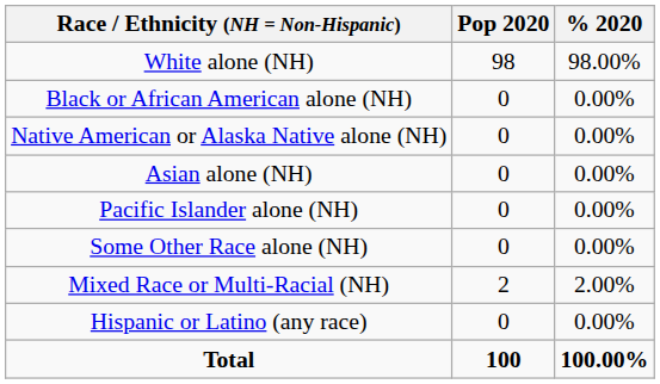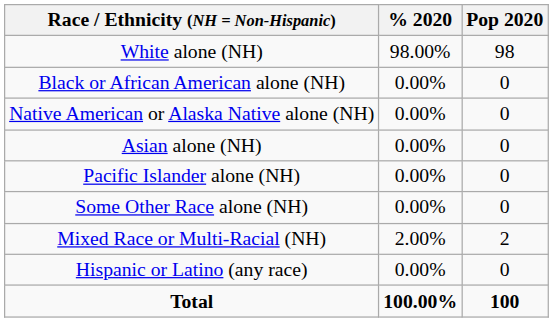 <table class="wikitable" style="text-align:center;">
 <tr>
 <th>Race / Ethnicity <small>(<em>NH = Non-Hispanic</em>)</small></th>
+<th>% 2020</th>
 <th>Pop 2020</th>
-<th>% 2020</th>
 </tr>
 <tr>
 <td><a href='#'>White</a> alone (NH)</td>
+<td>98.00%</td>
 <td>98</td>
-<td>98.00%</td>
 </tr>
 <tr>
 <td><a href='#'>Black or African American</a> alone (NH)</td>
+<td>0.00%</td>
 <td>0</td>
-<td>0.00%</td>
 </tr>
 <tr>
 <td><a href='#'>Native American</a> or <a href='#'>Alaska Native</a> alone (NH)</td>
+<td>0.00%</td>
 <td>0</td>
-<td>0.00%</td>
 </tr>
 <tr>
 <td><a href='#'>Asian</a> alone (NH)</td>
+<td>0.00%</td>
 <td>0</td>
-<td>0.00%</td>
 </tr>
 <tr>
 <td><a href='#'>Pacific Islander</a> alone (NH)</td>
+<td>0.00%</td>
 <td>0</td>
-<td>0.00%</td>
 </tr>
 <tr>
 <td><a href='#'>Some Other Race</a> alone (NH)</td>
+<td>0.00%</td>
 <td>0</td>
-<td>0.00%</td>
 </tr>
 <tr>
 <td><a href='#'>Mixed Race or Multi-Racial</a> (NH)</td>
+<td>2.00%</td>
 <td>2</td>
-<td>2.00%</td>
 </tr>
 <tr>
 <td><a href='#'>Hispanic or Latino</a> (any race)</td>
+<td>0.00%</td>
 <td>0</td>
-<td>0.00%</td>
 </tr>
 <tr>
 <td><strong>Total</strong></td>
+<td><strong>100.00%</strong></td>
 <td><strong>100</strong></td>
-<td><strong>100.00%</strong></td>
 </tr>
 </table>
